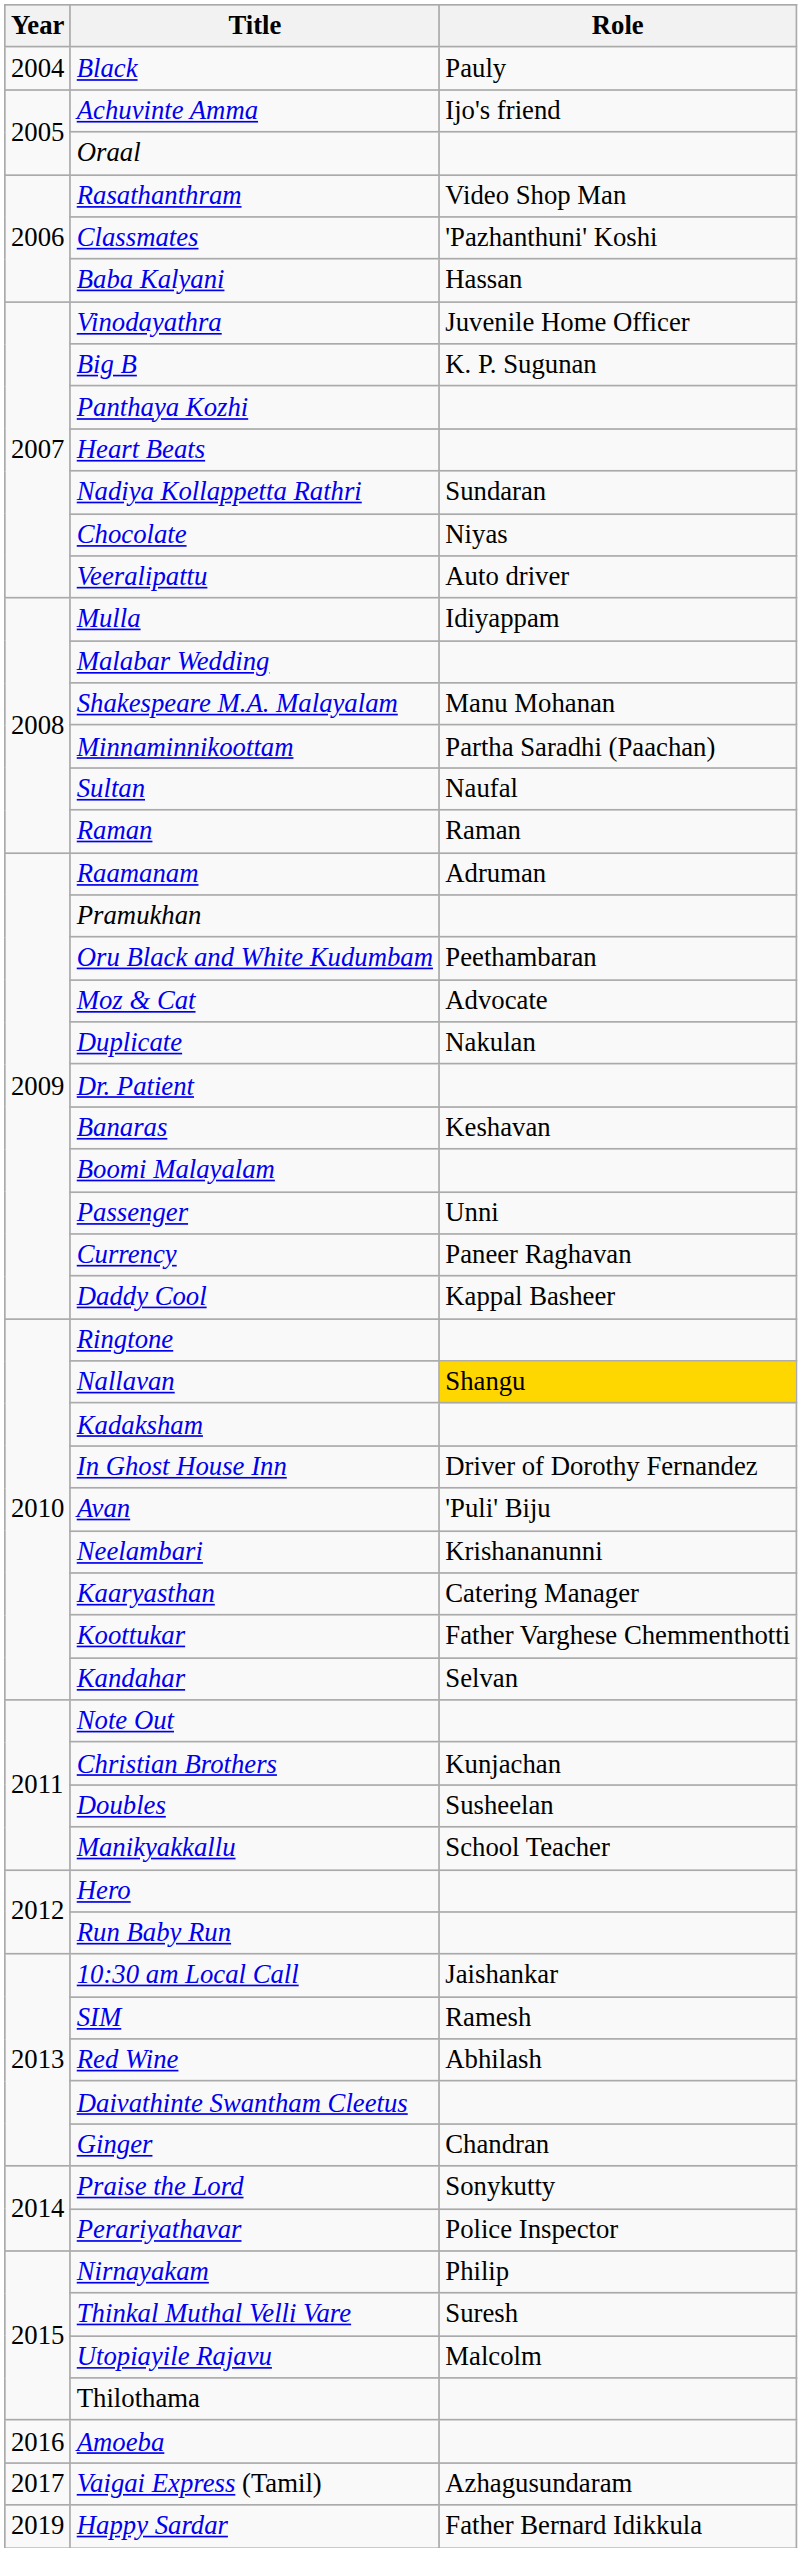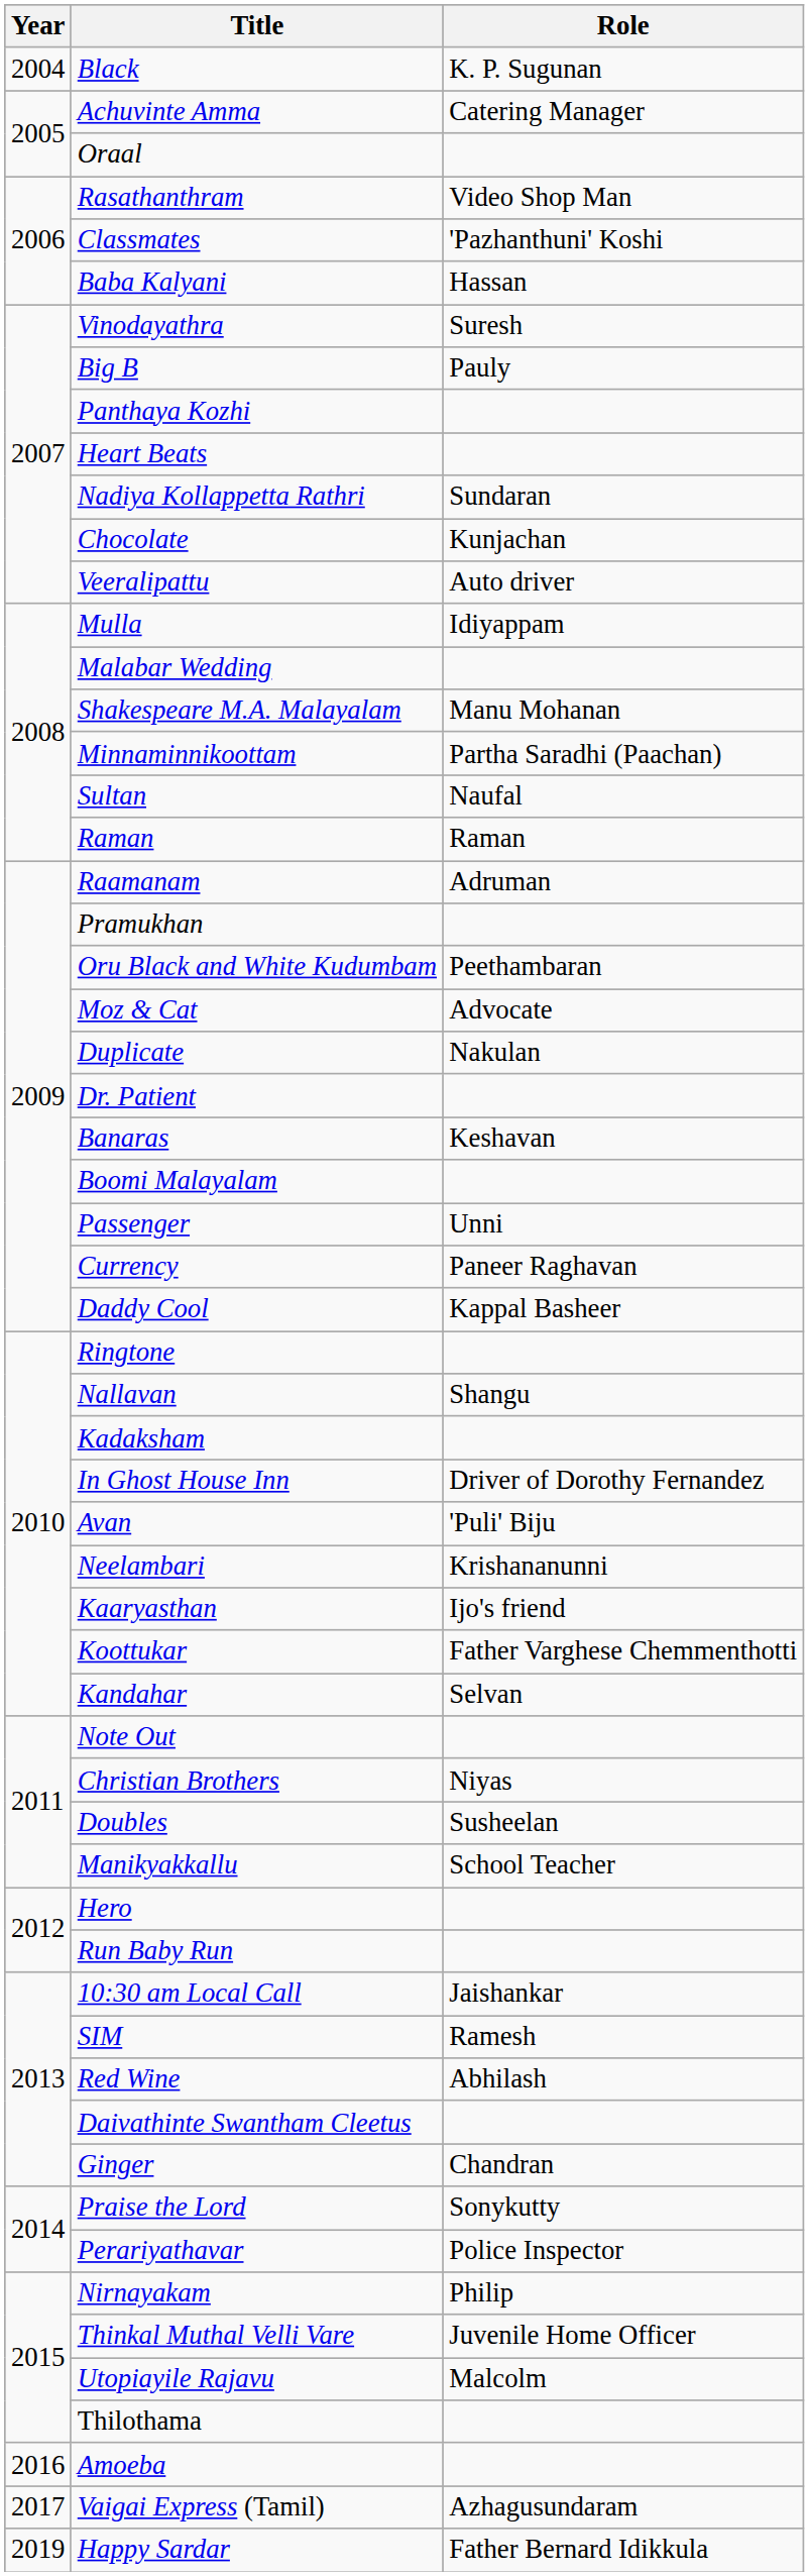 <table class="wikitable sortable">
 <tr>
 <th>Year</th>
 <th>Title</th>
 <th>Role</th>
 </tr>
 <tr>
 <td>2004</td>
 <td><em><a href='#'>Black</a></em></td>
-<td>Pauly</td>
+<td>K. P. Sugunan</td>
 </tr>
 <tr>
 <td rowspan=2>2005</td>
 <td><em><a href='#'>Achuvinte Amma</a></em></td>
-<td>Ijo's friend</td>
+<td>Catering Manager</td>
 </tr>
 <tr>
 <td><em>Oraal</em></td>
 <td></td>
 </tr>
 <tr>
 <td rowspan=3>2006</td>
 <td><em><a href='#'>Rasathanthram</a></em></td>
 <td>Video Shop Man</td>
 </tr>
 <tr>
 <td><em><a href='#'>Classmates</a></em></td>
 <td>'Pazhanthuni' Koshi</td>
 </tr>
 <tr>
 <td><em><a href='#'>Baba Kalyani</a></em></td>
 <td>Hassan</td>
 </tr>
 <tr>
 <td rowspan=7>2007</td>
 <td><em><a href='#'>Vinodayathra</a></em></td>
-<td>Juvenile Home Officer</td>
+<td>Suresh</td>
 </tr>
 <tr>
 <td><em><a href='#'>Big B</a></em></td>
-<td>K. P. Sugunan</td>
+<td>Pauly</td>
 </tr>
 <tr>
 <td><em><a href='#'>Panthaya Kozhi</a></em></td>
 <td></td>
 </tr>
 <tr>
 <td><em><a href='#'>Heart Beats</a></em></td>
 <td></td>
 </tr>
 <tr>
 <td><em><a href='#'>Nadiya Kollappetta Rathri</a></em></td>
 <td>Sundaran</td>
 </tr>
 <tr>
 <td><em><a href='#'>Chocolate</a></em></td>
-<td>Niyas</td>
+<td>Kunjachan</td>
 </tr>
 <tr>
 <td><em><a href='#'>Veeralipattu</a></em></td>
 <td>Auto driver</td>
 </tr>
 <tr>
 <td rowspan=6>2008</td>
 <td><em><a href='#'>Mulla</a></em></td>
 <td>Idiyappam</td>
 </tr>
 <tr>
 <td><em><a href='#'>Malabar Wedding</a></em></td>
 <td></td>
 </tr>
 <tr>
 <td><em><a href='#'>Shakespeare M.A. Malayalam</a></em></td>
 <td>Manu Mohanan</td>
 </tr>
 <tr>
 <td><em><a href='#'>Minnaminnikoottam</a></em></td>
 <td>Partha Saradhi (Paachan)</td>
 </tr>
 <tr>
 <td><em><a href='#'>Sultan</a></em></td>
 <td>Naufal</td>
 </tr>
 <tr>
 <td><em><a href='#'>Raman</a></em></td>
 <td>Raman</td>
 </tr>
 <tr>
 <td rowspan=11>2009</td>
 <td><em><a href='#'>Raamanam</a></em></td>
 <td>Adruman</td>
 </tr>
 <tr>
 <td><em>Pramukhan</em></td>
 <td></td>
 </tr>
 <tr>
 <td><em><a href='#'>Oru Black and White Kudumbam</a></em></td>
 <td>Peethambaran</td>
 </tr>
 <tr>
 <td><em><a href='#'>Moz & Cat</a></em></td>
 <td>Advocate</td>
 </tr>
 <tr>
 <td><em><a href='#'>Duplicate</a></em></td>
 <td>Nakulan</td>
 </tr>
 <tr>
 <td><em><a href='#'>Dr. Patient</a></em></td>
 <td></td>
 </tr>
 <tr>
 <td><em><a href='#'>Banaras</a></em></td>
 <td>Keshavan</td>
 </tr>
 <tr>
 <td><em><a href='#'>Boomi Malayalam</a></em></td>
 <td></td>
 </tr>
 <tr>
 <td><em><a href='#'>Passenger</a></em></td>
 <td>Unni</td>
 </tr>
 <tr>
 <td><em><a href='#'>Currency</a></em></td>
 <td>Paneer Raghavan</td>
 </tr>
 <tr>
 <td><em><a href='#'>Daddy Cool</a></em></td>
 <td>Kappal Basheer</td>
 </tr>
 <tr>
 <td rowspan=9>2010</td>
 <td><em><a href='#'>Ringtone</a></em></td>
 <td></td>
 </tr>
 <tr>
 <td><em><a href='#'>Nallavan</a></em></td>
-<td style="background: gold;">Shangu</td>
+<td>Shangu</td>
 </tr>
 <tr>
 <td><em><a href='#'>Kadaksham</a></em></td>
 <td></td>
 </tr>
 <tr>
 <td><em><a href='#'>In Ghost House Inn</a></em></td>
 <td>Driver of Dorothy Fernandez</td>
 </tr>
 <tr>
 <td><em><a href='#'>Avan</a></em></td>
 <td>'Puli' Biju</td>
 </tr>
 <tr>
 <td><em><a href='#'>Neelambari</a></em></td>
 <td>Krishananunni</td>
 </tr>
 <tr>
 <td><em><a href='#'>Kaaryasthan</a></em></td>
-<td>Catering Manager</td>
+<td>Ijo's friend</td>
 </tr>
 <tr>
 <td><em><a href='#'>Koottukar</a></em></td>
 <td>Father Varghese Chemmenthotti</td>
 </tr>
 <tr>
 <td><em><a href='#'>Kandahar</a></em></td>
 <td>Selvan</td>
 </tr>
 <tr>
 <td rowspan=4>2011</td>
 <td><em><a href='#'>Note Out</a></em></td>
 <td></td>
 </tr>
 <tr>
 <td><em><a href='#'>Christian Brothers</a></em></td>
-<td>Kunjachan</td>
+<td>Niyas</td>
 </tr>
 <tr>
 <td><em><a href='#'>Doubles</a></em></td>
 <td>Susheelan</td>
 </tr>
 <tr>
 <td><em><a href='#'>Manikyakkallu</a></em></td>
 <td>School Teacher</td>
 </tr>
 <tr>
 <td rowspan=2>2012</td>
 <td><em><a href='#'>Hero</a></em></td>
 <td></td>
 </tr>
 <tr>
 <td><em><a href='#'>Run Baby Run</a></em></td>
 <td></td>
 </tr>
 <tr>
 <td rowspan=5>2013</td>
 <td><em><a href='#'>10:30 am Local Call</a></em></td>
 <td>Jaishankar</td>
 </tr>
 <tr>
 <td><em><a href='#'>SIM</a></em></td>
 <td>Ramesh</td>
 </tr>
 <tr>
 <td><em><a href='#'>Red Wine</a></em></td>
 <td>Abhilash</td>
 </tr>
 <tr>
 <td><em><a href='#'>Daivathinte Swantham Cleetus</a></em></td>
 <td></td>
 </tr>
 <tr>
 <td><em><a href='#'>Ginger</a></em></td>
 <td>Chandran</td>
 </tr>
 <tr>
 <td rowspan=2>2014</td>
 <td><em><a href='#'>Praise the Lord</a></em></td>
 <td>Sonykutty</td>
 </tr>
 <tr>
 <td><em><a href='#'>Perariyathavar</a></em></td>
 <td>Police Inspector</td>
 </tr>
 <tr>
 <td rowspan=4>2015</td>
 <td><em><a href='#'>Nirnayakam</a></em></td>
 <td>Philip</td>
 </tr>
 <tr>
 <td><em><a href='#'>Thinkal Muthal Velli Vare</a></em></td>
-<td>Suresh</td>
+<td>Juvenile Home Officer</td>
 </tr>
 <tr>
 <td><em><a href='#'>Utopiayile Rajavu</a></em></td>
 <td>Malcolm</td>
 </tr>
 <tr>
 <td>Thilothama</td>
 <td></td>
 </tr>
 <tr>
 <td>2016</td>
 <td><em><a href='#'>Amoeba</a></em></td>
 <td></td>
 </tr>
 <tr>
 <td>2017</td>
 <td><em><a href='#'>Vaigai Express</a></em> (Tamil)</td>
 <td>Azhagusundaram</td>
 </tr>
 <tr>
 <td>2019</td>
 <td><em><a href='#'>Happy Sardar</a></em></td>
 <td>Father Bernard Idikkula</td>
 </tr>
 </table>
